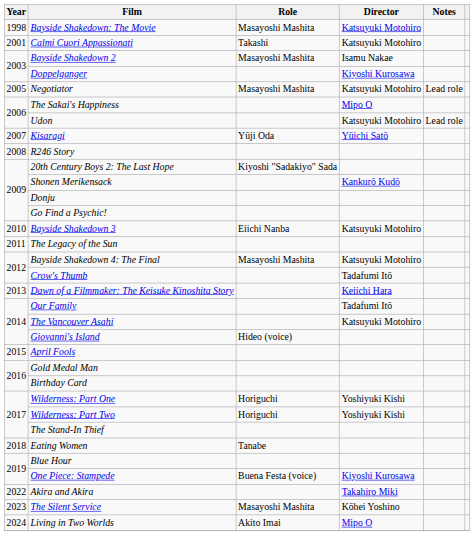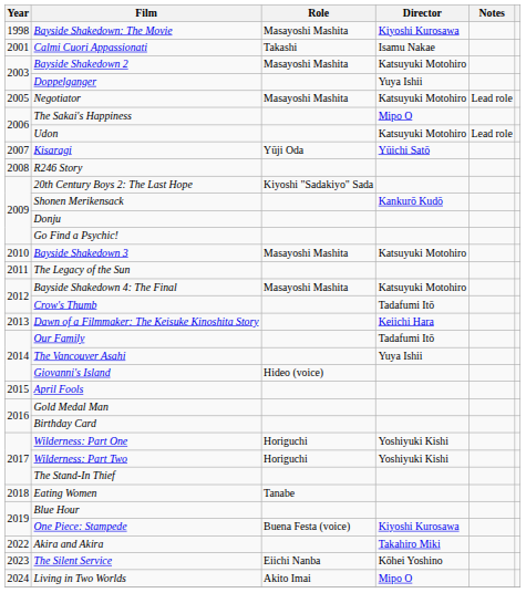 <table class="wikitable sortable">
 <tr>
 <th>Year</th>
 <th>Film</th>
 <th>Role</th>
 <th>Director</th>
 <th>Notes</th>
 <th class="unsortable"></th>
 </tr>
 <tr>
 <td>1998</td>
 <td><em><a href='#'>Bayside Shakedown: The Movie</a></em></td>
 <td>Masayoshi Mashita</td>
-<td><a href='#'>Katsuyuki Motohiro</a></td>
+<td><a href='#'>Kiyoshi Kurosawa</a></td>
 <td></td>
 <td></td>
 </tr>
 <tr>
 <td>2001</td>
 <td><em><a href='#'>Calmi Cuori Appassionati</a></em></td>
 <td>Takashi</td>
-<td>Katsuyuki Motohiro</td>
+<td>Isamu Nakae</td>
 <td></td>
 <td></td>
 </tr>
 <tr>
 <td rowspan="2">2003</td>
 <td><em><a href='#'>Bayside Shakedown 2</a></em></td>
 <td>Masayoshi Mashita</td>
-<td>Isamu Nakae</td>
+<td>Katsuyuki Motohiro</td>
 <td></td>
 <td></td>
 </tr>
 <tr>
 <td><em><a href='#'>Doppelganger</a></em></td>
 <td></td>
-<td><a href='#'>Kiyoshi Kurosawa</a></td>
+<td>Yuya Ishii</td>
 <td></td>
 <td></td>
 </tr>
 <tr>
 <td>2005</td>
 <td><em>Negotiator</em></td>
 <td>Masayoshi Mashita</td>
 <td>Katsuyuki Motohiro</td>
 <td>Lead role</td>
 <td></td>
 </tr>
 <tr>
 <td rowspan="2">2006</td>
 <td><em>The Sakai's Happiness</em></td>
 <td></td>
 <td><a href='#'>Mipo O</a></td>
 <td></td>
 <td></td>
 </tr>
 <tr>
 <td><em>Udon</em></td>
 <td></td>
 <td>Katsuyuki Motohiro</td>
 <td>Lead role</td>
 <td></td>
 </tr>
 <tr>
 <td>2007</td>
 <td><em><a href='#'>Kisaragi</a></em></td>
 <td>Yūji Oda</td>
 <td><a href='#'>Yūichi Satō</a></td>
 <td></td>
 <td></td>
 </tr>
 <tr>
 <td>2008</td>
 <td><em>R246 Story</em></td>
 <td></td>
 <td></td>
 <td></td>
 <td></td>
 </tr>
 <tr>
 <td rowspan="4">2009</td>
 <td><em>20th Century Boys 2: The Last Hope</em></td>
 <td>Kiyoshi "Sadakiyo" Sada</td>
 <td></td>
 <td></td>
 <td></td>
 </tr>
 <tr>
 <td><em>Shonen Merikensack</em></td>
 <td></td>
 <td><a href='#'>Kankurō Kudō</a></td>
 <td></td>
 <td></td>
 </tr>
 <tr>
 <td><em>Donju</em></td>
 <td></td>
 <td></td>
 <td></td>
 <td></td>
 </tr>
 <tr>
 <td><em>Go Find a Psychic!</em></td>
 <td></td>
 <td></td>
 <td></td>
 <td></td>
 </tr>
 <tr>
 <td>2010</td>
 <td><em><a href='#'>Bayside Shakedown 3</a></em></td>
-<td>Eiichi Nanba</td>
+<td>Masayoshi Mashita</td>
 <td>Katsuyuki Motohiro</td>
 <td></td>
 <td></td>
 </tr>
 <tr>
 <td>2011</td>
 <td><em>The Legacy of the Sun</em></td>
 <td></td>
 <td></td>
 <td></td>
 <td></td>
 </tr>
 <tr>
 <td rowspan="2">2012</td>
 <td><em>Bayside Shakedown 4: The Final</em></td>
 <td>Masayoshi Mashita</td>
 <td>Katsuyuki Motohiro</td>
 <td></td>
 <td></td>
 </tr>
 <tr>
 <td><em><a href='#'>Crow's Thumb</a></em></td>
 <td></td>
 <td>Tadafumi Itō</td>
 <td></td>
 <td></td>
 </tr>
 <tr>
 <td>2013</td>
 <td><em><a href='#'>Dawn of a Filmmaker: The Keisuke Kinoshita Story</a></em></td>
 <td></td>
 <td><a href='#'>Keiichi Hara</a></td>
 <td></td>
 <td></td>
 </tr>
 <tr>
 <td rowspan="3">2014</td>
 <td><em><a href='#'>Our Family</a></em></td>
 <td></td>
 <td>Tadafumi Itō</td>
 <td></td>
 <td></td>
 </tr>
 <tr>
 <td><em><a href='#'>The Vancouver Asahi</a></em></td>
 <td></td>
-<td>Katsuyuki Motohiro</td>
+<td>Yuya Ishii</td>
 <td></td>
 <td></td>
 </tr>
 <tr>
 <td><em><a href='#'>Giovanni's Island</a></em></td>
 <td>Hideo (voice)</td>
 <td></td>
 <td></td>
 <td></td>
 </tr>
 <tr>
 <td>2015</td>
 <td><em><a href='#'>April Fools</a></em></td>
 <td></td>
 <td></td>
 <td></td>
 <td></td>
 </tr>
 <tr>
 <td rowspan="2">2016</td>
 <td><em>Gold Medal Man</em></td>
 <td></td>
 <td></td>
 <td></td>
 <td></td>
 </tr>
 <tr>
 <td><em>Birthday Card</em></td>
 <td></td>
 <td></td>
 <td></td>
 <td></td>
 </tr>
 <tr>
 <td rowspan="3">2017</td>
 <td><em><a href='#'>Wilderness: Part One</a></em></td>
 <td>Horiguchi</td>
 <td>Yoshiyuki Kishi</td>
 <td></td>
 <td></td>
 </tr>
 <tr>
 <td><em><a href='#'>Wilderness: Part Two</a></em></td>
 <td>Horiguchi</td>
 <td>Yoshiyuki Kishi</td>
 <td></td>
 <td></td>
 </tr>
 <tr>
 <td><em>The Stand-In Thief</em></td>
 <td></td>
 <td></td>
 <td></td>
 <td></td>
 </tr>
 <tr>
 <td>2018</td>
 <td><em>Eating Women</em></td>
 <td>Tanabe</td>
 <td></td>
 <td></td>
 <td></td>
 </tr>
 <tr>
 <td rowspan="2">2019</td>
 <td><em>Blue Hour</em></td>
 <td></td>
 <td></td>
 <td></td>
 <td></td>
 </tr>
 <tr>
 <td><em><a href='#'>One Piece: Stampede</a></em></td>
 <td>Buena Festa (voice)</td>
 <td><a href='#'>Kiyoshi Kurosawa</a></td>
 <td></td>
 <td></td>
 </tr>
 <tr>
 <td>2022</td>
 <td><em>Akira and Akira</em></td>
 <td></td>
 <td><a href='#'>Takahiro Miki</a></td>
 <td></td>
 <td></td>
 </tr>
 <tr>
 <td>2023</td>
 <td><em><a href='#'>The Silent Service</a></em></td>
-<td>Masayoshi Mashita</td>
+<td>Eiichi Nanba</td>
 <td>Kōhei Yoshino</td>
 <td></td>
 <td></td>
 </tr>
 <tr>
 <td>2024</td>
 <td><em>Living in Two Worlds</em></td>
 <td>Akito Imai</td>
 <td><a href='#'>Mipo O</a></td>
 <td></td>
 <td></td>
 </tr>
 <tr>
 </tr>
 </table>
